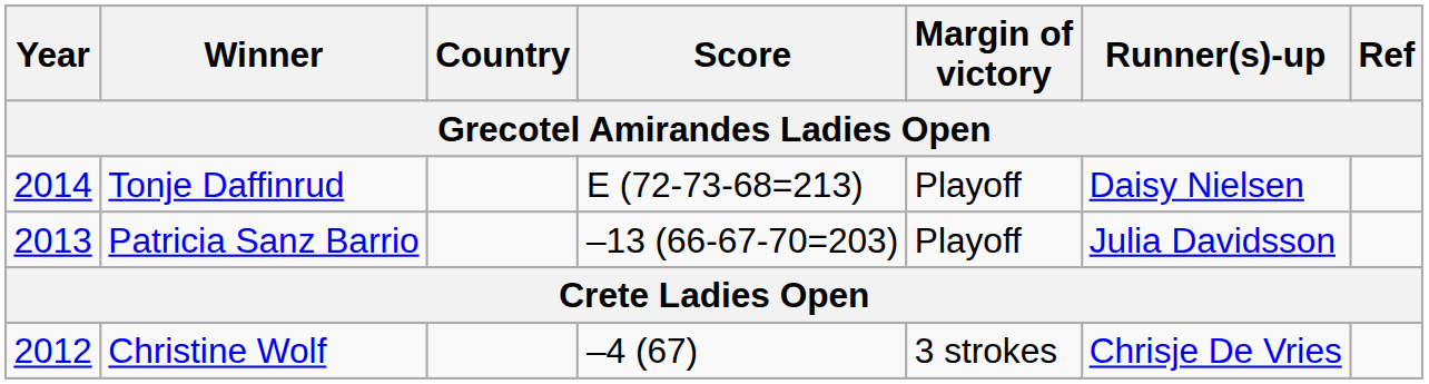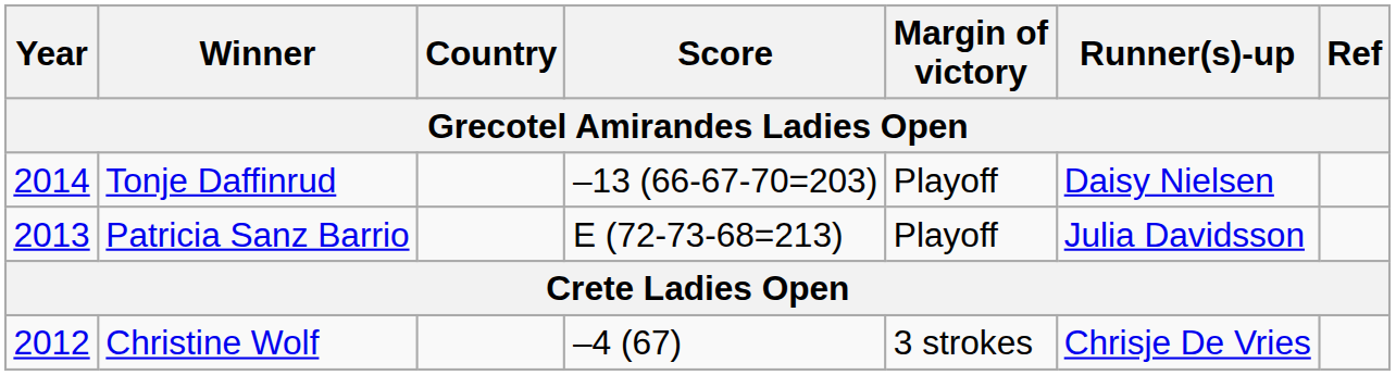 <table class=wikitable style="font-size:95%">
 <tr>
 <th>Year</th>
 <th>Winner</th>
 <th>Country</th>
 <th>Score</th>
 <th>Margin of<br>victory</th>
 <th>Runner(s)-up</th>
 <th>Ref</th>
 </tr>
 <tr>
 <th colspan=7>Grecotel Amirandes Ladies Open</th>
 </tr>
 <tr>
 <td align=center><a href='#'>2014</a></td>
 <td><a href='#'>Tonje Daffinrud</a></td>
 <td></td>
-<td>E (72-73-68=213)</td>
+<td>–13 (66-67-70=203)</td>
 <td>Playoff</td>
 <td> <a href='#'>Daisy Nielsen</a></td>
 <td></td>
 </tr>
 <tr>
 <td align=center><a href='#'>2013</a></td>
 <td><a href='#'>Patricia Sanz Barrio</a></td>
 <td></td>
-<td>–13 (66-67-70=203)</td>
+<td>E (72-73-68=213)</td>
 <td>Playoff</td>
 <td> <a href='#'>Julia Davidsson</a></td>
 <td></td>
 </tr>
 <tr>
 <th colspan=7>Crete Ladies Open</th>
 </tr>
 <tr>
 <td align=center><a href='#'>2012</a></td>
 <td><a href='#'>Christine Wolf</a></td>
 <td></td>
 <td>–4 (67)</td>
 <td>3 strokes</td>
 <td> <a href='#'>Chrisje De Vries</a></td>
 <td></td>
 </tr>
 </table>
